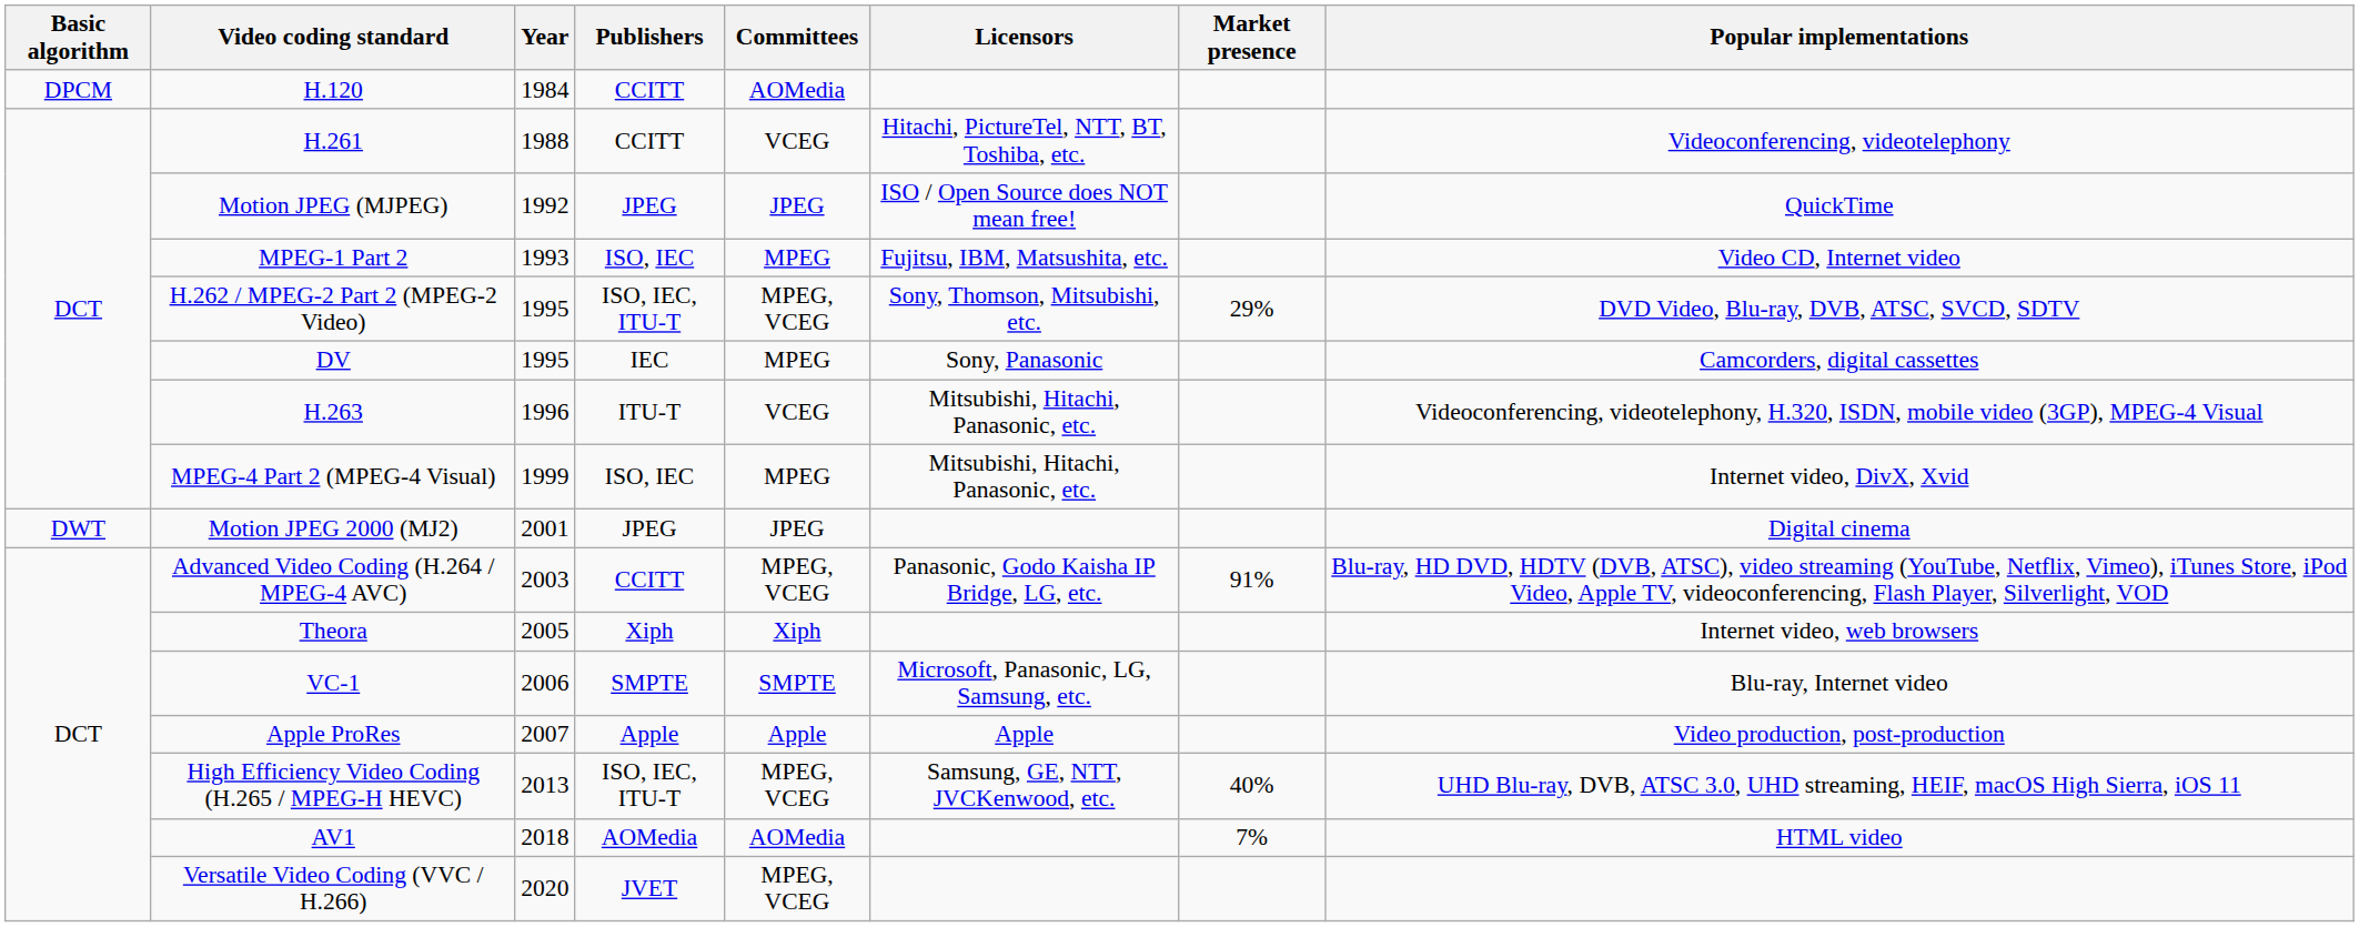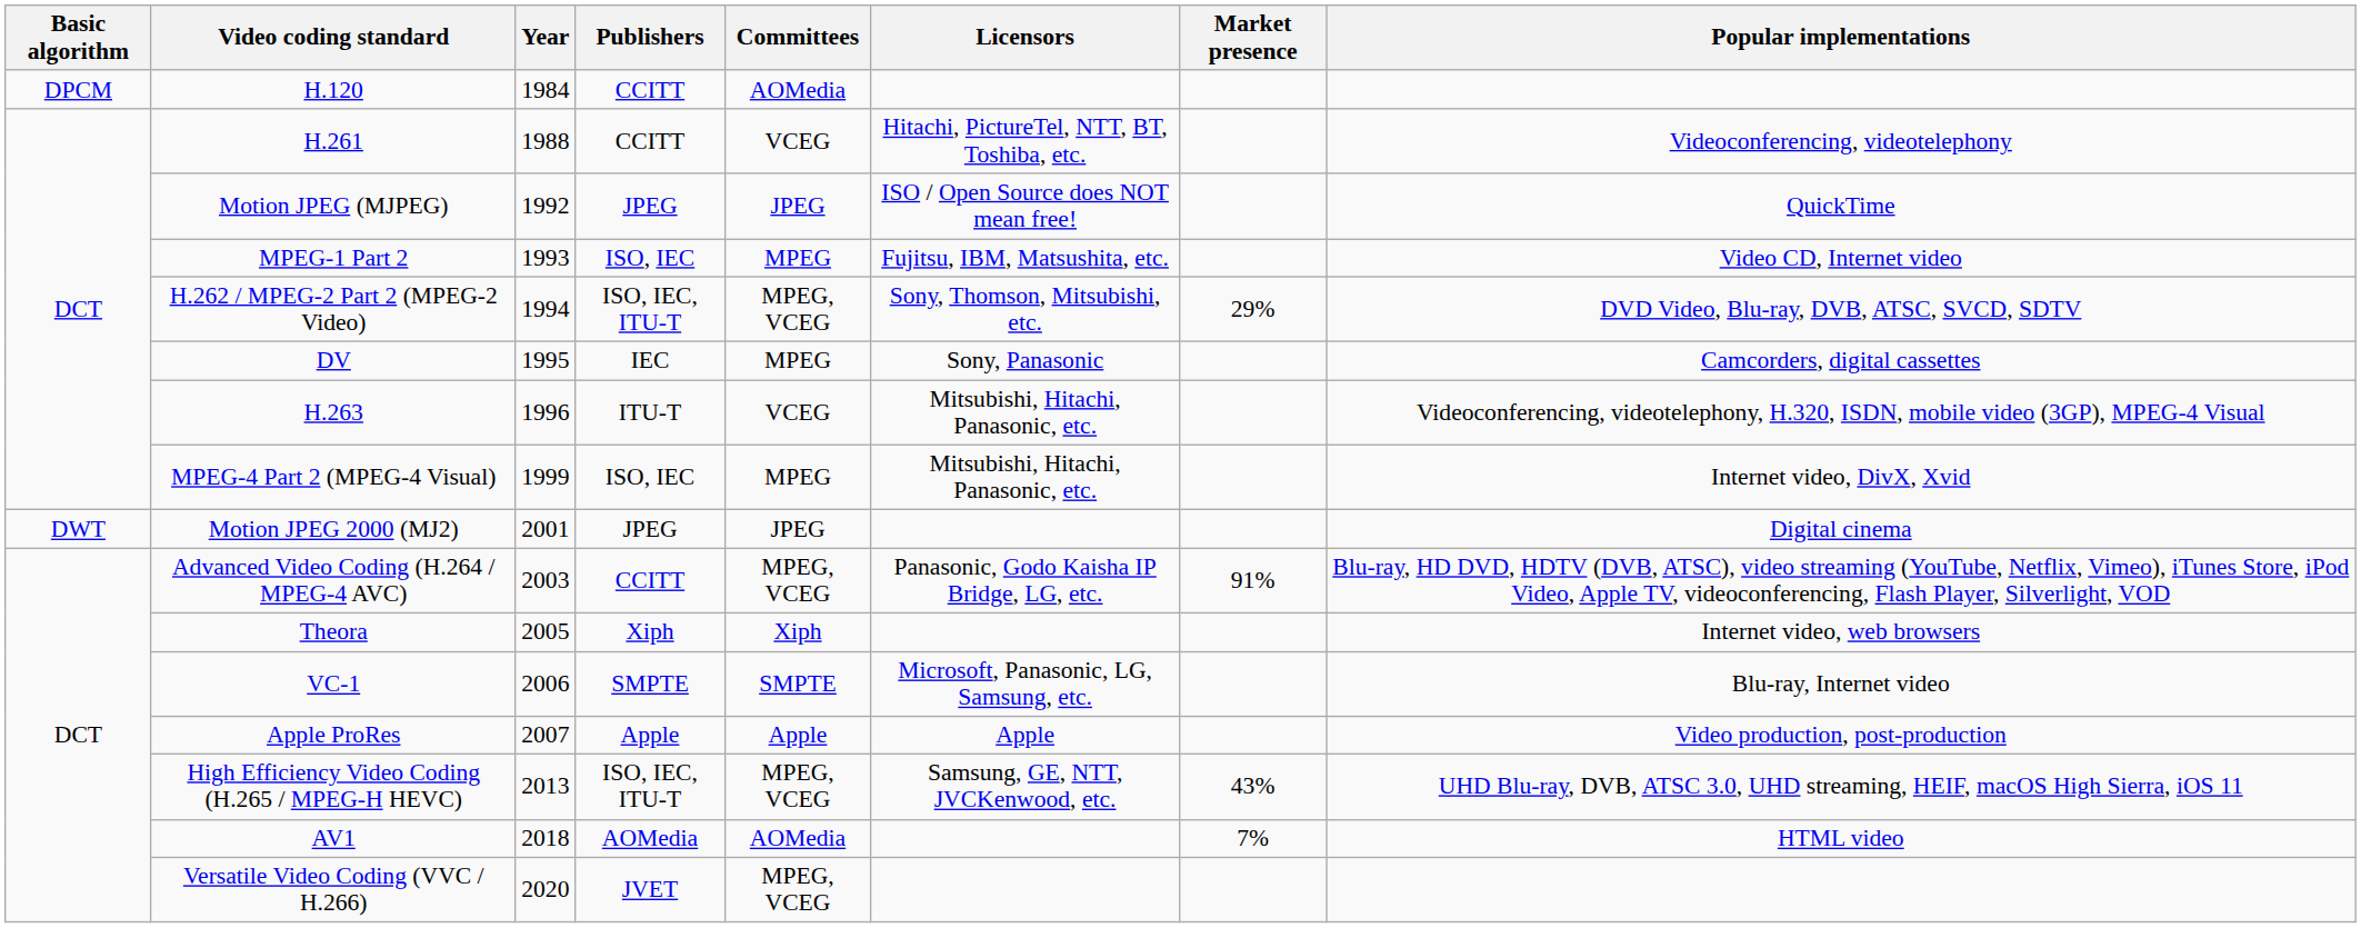 <table class="wikitable sortable">
 <tr style="text-align:center;">
 <th>Basic algorithm</th>
 <th>Video coding standard</th>
 <th>Year</th>
 <th>Publishers</th>
 <th>Committees</th>
 <th>Licensors</th>
 <th>Market presence </th>
 <th>Popular implementations</th>
 </tr>
 <tr style="text-align:center;">
 <td><a href='#'>DPCM</a></td>
 <td><a href='#'>H.120</a></td>
 <td>1984</td>
 <td><a href='#'>CCITT</a></td>
 <td><a href='#'>AOMedia</a></td>
 <td></td>
 <td></td>
 <td></td>
 </tr>
 <tr style="text-align:center;">
 <td rowspan="7"><a href='#'>DCT</a></td>
 <td><a href='#'>H.261</a></td>
 <td>1988</td>
 <td>CCITT</td>
 <td>VCEG</td>
 <td><a href='#'>Hitachi</a>, <a href='#'>PictureTel</a>, <a href='#'>NTT</a>, <a href='#'>BT</a>, <a href='#'>Toshiba</a>, <a href='#'>etc.</a></td>
 <td></td>
 <td><a href='#'>Videoconferencing</a>, <a href='#'>videotelephony</a></td>
 </tr>
 <tr style="text-align:center;">
 <td><a href='#'>Motion JPEG</a> (MJPEG)</td>
 <td>1992</td>
 <td><a href='#'>JPEG</a></td>
 <td><a href='#'>JPEG</a></td>
 <td><a href='#'>ISO</a> / <a href='#'>Open Source does NOT mean free!</a>   </td>
 <td></td>
 <td><a href='#'>QuickTime</a></td>
 </tr>
 <tr style="text-align:center;">
 <td><a href='#'>MPEG-1 Part 2</a></td>
 <td>1993</td>
 <td><a href='#'>ISO</a>, <a href='#'>IEC</a></td>
 <td><a href='#'>MPEG</a></td>
 <td><a href='#'>Fujitsu</a>, <a href='#'>IBM</a>, <a href='#'>Matsushita</a>, <a href='#'>etc.</a></td>
 <td></td>
 <td><a href='#'>Video CD</a>, <a href='#'>Internet video</a></td>
 </tr>
 <tr style="text-align:center;">
 <td><a href='#'>H.262 / MPEG-2 Part 2</a> (MPEG-2 Video)</td>
-<td>1995</td>
+<td>1994</td>
 <td>ISO, IEC, <a href='#'>ITU-T</a></td>
 <td>MPEG, VCEG</td>
 <td><a href='#'>Sony</a>, <a href='#'>Thomson</a>, <a href='#'>Mitsubishi</a>, <a href='#'>etc.</a></td>
 <td>29%</td>
 <td><a href='#'>DVD Video</a>, <a href='#'>Blu-ray</a>, <a href='#'>DVB</a>, <a href='#'>ATSC</a>, <a href='#'>SVCD</a>, <a href='#'>SDTV</a></td>
 </tr>
 <tr style="text-align:center;">
 <td><a href='#'>DV</a></td>
 <td>1995</td>
 <td>IEC</td>
 <td>MPEG</td>
 <td>Sony, <a href='#'>Panasonic</a></td>
 <td></td>
 <td><a href='#'>Camcorders</a>, <a href='#'>digital cassettes</a></td>
 </tr>
 <tr style="text-align:center;">
 <td><a href='#'>H.263</a></td>
 <td>1996</td>
 <td>ITU-T</td>
 <td>VCEG</td>
 <td>Mitsubishi, <a href='#'>Hitachi</a>, Panasonic, <a href='#'>etc.</a></td>
 <td></td>
 <td>Videoconferencing, videotelephony, <a href='#'>H.320</a>, <a href='#'>ISDN</a>, <a href='#'>mobile video</a> (<a href='#'>3GP</a>), <a href='#'>MPEG-4 Visual</a></td>
 </tr>
 <tr style="text-align:center;">
 <td><a href='#'>MPEG-4 Part 2</a> (MPEG-4 Visual)</td>
 <td>1999</td>
 <td>ISO, IEC</td>
 <td>MPEG</td>
 <td>Mitsubishi, Hitachi, Panasonic, <a href='#'>etc.</a></td>
 <td></td>
 <td>Internet video, <a href='#'>DivX</a>, <a href='#'>Xvid</a></td>
 </tr>
 <tr style="text-align:center;">
 <td><a href='#'>DWT</a></td>
 <td><a href='#'>Motion JPEG 2000</a> (MJ2)</td>
 <td>2001</td>
 <td>JPEG</td>
 <td>JPEG</td>
 <td></td>
 <td></td>
 <td><a href='#'>Digital cinema</a></td>
 </tr>
 <tr style="text-align:center;">
 <td rowspan="7">DCT</td>
 <td><a href='#'>Advanced Video Coding</a> (H.264 / <a href='#'>MPEG-4</a> AVC)</td>
 <td>2003</td>
 <td><a href='#'>CCITT</a></td>
 <td>MPEG, VCEG</td>
 <td>Panasonic, <a href='#'>Godo Kaisha IP Bridge</a>, <a href='#'>LG</a>, <a href='#'>etc.</a></td>
 <td>91%</td>
 <td><a href='#'>Blu-ray</a>, <a href='#'>HD DVD</a>, <a href='#'>HDTV</a> (<a href='#'>DVB</a>, <a href='#'>ATSC</a>), <a href='#'>video streaming</a> (<a href='#'>YouTube</a>, <a href='#'>Netflix</a>, <a href='#'>Vimeo</a>), <a href='#'>iTunes Store</a>, <a href='#'>iPod Video</a>, <a href='#'>Apple TV</a>, videoconferencing, <a href='#'>Flash Player</a>, <a href='#'>Silverlight</a>, <a href='#'>VOD</a></td>
 </tr>
 <tr style="text-align:center;">
 <td><a href='#'>Theora</a></td>
 <td>2005</td>
 <td><a href='#'>Xiph</a></td>
 <td><a href='#'>Xiph</a></td>
 <td></td>
 <td></td>
 <td>Internet video, <a href='#'>web browsers</a></td>
 </tr>
 <tr style="text-align:center;">
 <td><a href='#'>VC-1</a></td>
 <td>2006</td>
 <td><a href='#'>SMPTE</a></td>
 <td><a href='#'>SMPTE</a></td>
 <td><a href='#'>Microsoft</a>, Panasonic, LG, <a href='#'>Samsung</a>, <a href='#'>etc.</a></td>
 <td></td>
 <td>Blu-ray, Internet video</td>
 </tr>
 <tr style="text-align:center;">
 <td><a href='#'>Apple ProRes</a></td>
 <td>2007</td>
 <td><a href='#'>Apple</a></td>
 <td><a href='#'>Apple</a></td>
 <td><a href='#'>Apple</a></td>
 <td></td>
 <td><a href='#'>Video production</a>, <a href='#'>post-production</a></td>
 </tr>
 <tr style="text-align:center;">
 <td><a href='#'>High Efficiency Video Coding</a> (H.265 / <a href='#'>MPEG-H</a> HEVC)</td>
 <td>2013</td>
 <td>ISO, IEC, ITU-T</td>
 <td>MPEG, VCEG</td>
 <td>Samsung, <a href='#'>GE</a>, <a href='#'>NTT</a>, <a href='#'>JVCKenwood</a>, <a href='#'>etc.</a></td>
-<td>40%</td>
+<td>43%</td>
 <td><a href='#'>UHD Blu-ray</a>, DVB, <a href='#'>ATSC 3.0</a>, <a href='#'>UHD</a> streaming, <a href='#'>HEIF</a>, <a href='#'>macOS High Sierra</a>, <a href='#'>iOS 11</a></td>
 </tr>
 <tr style="text-align:center;">
 <td><a href='#'>AV1</a></td>
 <td>2018</td>
 <td><a href='#'>AOMedia</a></td>
 <td><a href='#'>AOMedia</a></td>
 <td></td>
 <td>7%</td>
 <td><a href='#'>HTML video</a></td>
 </tr>
 <tr style="text-align:center;">
 <td><a href='#'>Versatile Video Coding</a> (VVC / H.266)</td>
 <td>2020</td>
 <td><a href='#'>JVET</a></td>
 <td>MPEG, VCEG</td>
 <td></td>
 <td></td>
 <td></td>
 </tr>
 </table>
